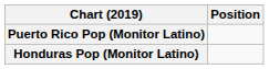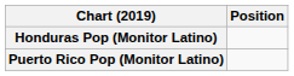 <table class="wikitable plainrowheaders sortable" style="text-align:center">
 <tr>
 <th scope="col">Chart (2019)</th>
 <th scope="col">Position</th>
 </tr>
 <tr>
+<th scope="row">Honduras Pop (Monitor Latino)</th>
+<td></td>
+</tr>
+<tr>
 <th scope="row">Puerto Rico Pop (Monitor Latino)</th>
 <td></td>
 </tr>
-<tr>
-<th scope="row">Honduras Pop (Monitor Latino)</th>
-<td></td>
-</tr>
 </table>
